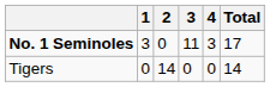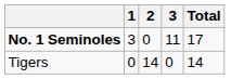 <table class="wikitable">
 <tr>
 <th></th>
 <th>1</th>
 <th>2</th>
 <th>3</th>
-<th>4</th>
 <th>Total</th>
 </tr>
 <tr>
 <td><strong>No. 1 Seminoles</strong></td>
 <td>3</td>
 <td>0</td>
 <td>11</td>
-<td>3</td>
 <td>17</td>
 </tr>
 <tr>
 <td>Tigers</td>
 <td>0</td>
 <td>14</td>
 <td>0</td>
-<td>0</td>
 <td>14</td>
 </tr>
 </table>
